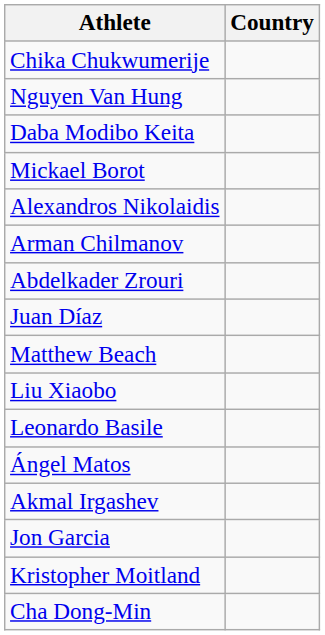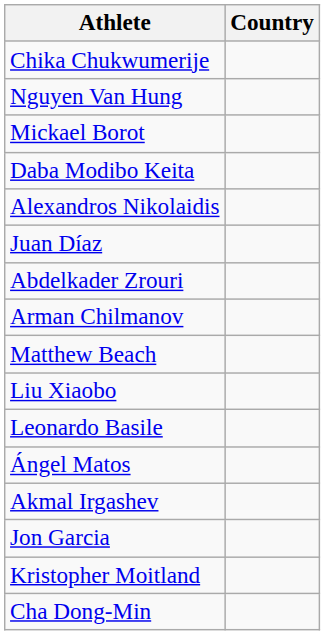 <table class="wikitable sortable" style="text-align:center">
 <tr>
 <th>Athlete</th>
 <th>Country</th>
 </tr>
 <tr>
 <td align="left"><a href='#'>Chika Chukwumerije</a></td>
 <td></td>
 </tr>
 <tr>
 <td align="left"><a href='#'>Nguyen Van Hung</a></td>
 <td></td>
 </tr>
 <tr>
-<td align="left"><a href='#'>Daba Modibo Keita</a></td>
+<td align="left"><a href='#'>Mickael Borot</a></td>
 <td></td>
 </tr>
 <tr>
-<td align="left"><a href='#'>Mickael Borot</a></td>
+<td align="left"><a href='#'>Daba Modibo Keita</a></td>
 <td></td>
 </tr>
 <tr>
 <td align="left"><a href='#'>Alexandros Nikolaidis</a></td>
 <td></td>
 </tr>
 <tr>
-<td align="left"><a href='#'>Arman Chilmanov</a></td>
+<td align="left"><a href='#'>Juan Díaz</a></td>
 <td></td>
 </tr>
 <tr>
 <td align="left"><a href='#'>Abdelkader Zrouri</a></td>
 <td></td>
 </tr>
 <tr>
-<td align="left"><a href='#'>Juan Díaz</a></td>
+<td align="left"><a href='#'>Arman Chilmanov</a></td>
 <td></td>
 </tr>
 <tr>
 <td align="left"><a href='#'>Matthew Beach</a></td>
 <td></td>
 </tr>
 <tr>
 <td align="left"><a href='#'>Liu Xiaobo</a></td>
 <td></td>
 </tr>
 <tr>
 <td align="left"><a href='#'>Leonardo Basile</a></td>
 <td></td>
 </tr>
 <tr>
 <td align="left"><a href='#'>Ángel Matos</a></td>
 <td></td>
 </tr>
 <tr>
 <td align="left"><a href='#'>Akmal Irgashev</a></td>
 <td></td>
 </tr>
 <tr>
 <td align="left"><a href='#'>Jon Garcia</a></td>
 <td></td>
 </tr>
 <tr>
 <td align="left"><a href='#'>Kristopher Moitland</a></td>
 <td></td>
 </tr>
 <tr>
 <td align="left"><a href='#'>Cha Dong-Min</a></td>
 <td></td>
 </tr>
 </table>
